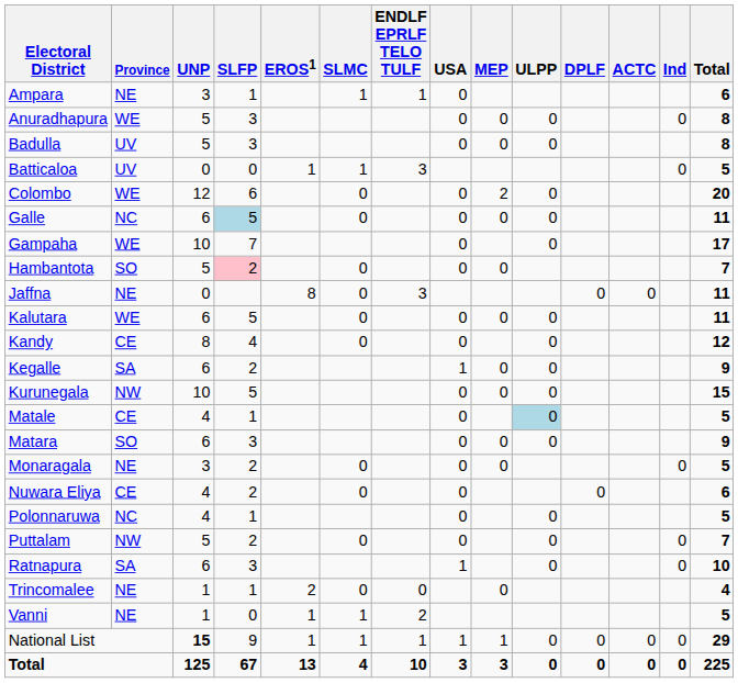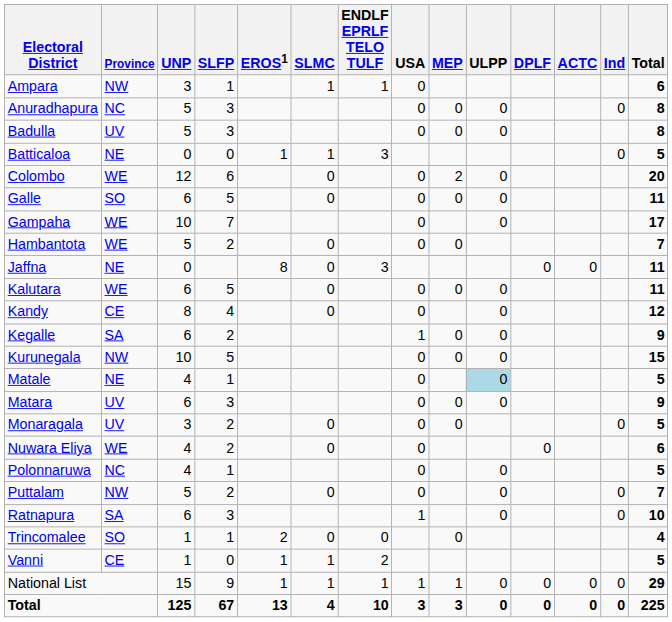 <table class="wikitable sortable" border="1" style="text-align:right;">
 <tr valign=bottom>
 <th><a href='#'>Electoral<br>District</a><br></th>
 <th><small><a href='#'>Province</a><br></small></th>
 <th><a href='#'>UNP</a><br></th>
 <th><a href='#'>SLFP</a><br></th>
 <th><a href='#'>EROS</a><sup>1</sup><br></th>
 <th><a href='#'>SLMC</a><br></th>
 <th>ENDLF<br><a href='#'>EPRLF</a><br><a href='#'>TELO</a><br><a href='#'>TULF</a><br></th>
 <th>USA<br></th>
 <th><a href='#'>MEP</a><br></th>
 <th>ULPP<br></th>
 <th><a href='#'>DPLF</a><br></th>
 <th><a href='#'>ACTC</a><br></th>
 <th><a href='#'>Ind</a><br></th>
 <th>Total<br></th>
 </tr>
 <tr>
 <td align=left><a href='#'>Ampara</a></td>
-<td align=left><a href='#'>NE</a></td>
+<td align=left><a href='#'>NW</a></td>
 <td>3</td>
 <td>1</td>
 <td></td>
 <td>1</td>
 <td>1</td>
 <td>0</td>
 <td></td>
 <td></td>
 <td></td>
 <td></td>
 <td></td>
 <td><strong>6</strong></td>
 </tr>
 <tr>
 <td align=left><a href='#'>Anuradhapura</a></td>
-<td align=left><a href='#'>WE</a></td>
+<td align=left><a href='#'>NC</a></td>
 <td>5</td>
 <td>3</td>
 <td></td>
 <td></td>
 <td></td>
 <td>0</td>
 <td>0</td>
 <td>0</td>
 <td></td>
 <td></td>
 <td>0</td>
 <td><strong>8</strong></td>
 </tr>
 <tr>
 <td align=left><a href='#'>Badulla</a></td>
 <td align=left><a href='#'>UV</a></td>
 <td>5</td>
 <td>3</td>
 <td></td>
 <td></td>
 <td></td>
 <td>0</td>
 <td>0</td>
 <td>0</td>
 <td></td>
 <td></td>
 <td></td>
 <td><strong>8</strong></td>
 </tr>
 <tr>
 <td align=left><a href='#'>Batticaloa</a></td>
-<td align=left><a href='#'>UV</a></td>
+<td align=left><a href='#'>NE</a></td>
 <td>0</td>
 <td>0</td>
 <td>1</td>
 <td>1</td>
 <td>3</td>
 <td></td>
 <td></td>
 <td></td>
 <td></td>
 <td></td>
 <td>0</td>
 <td><strong>5</strong></td>
 </tr>
 <tr>
 <td align=left><a href='#'>Colombo</a></td>
 <td align=left><a href='#'>WE</a></td>
 <td>12</td>
 <td>6</td>
 <td></td>
 <td>0</td>
 <td></td>
 <td>0</td>
 <td>2</td>
 <td>0</td>
 <td></td>
 <td></td>
 <td></td>
 <td><strong>20</strong></td>
 </tr>
 <tr>
 <td align=left><a href='#'>Galle</a></td>
-<td align=left><a href='#'>NC</a></td>
+<td align=left><a href='#'>SO</a></td>
 <td>6</td>
-<td style="background: lightblue;">5</td>
+<td>5</td>
 <td></td>
 <td>0</td>
 <td></td>
 <td>0</td>
 <td>0</td>
 <td>0</td>
 <td></td>
 <td></td>
 <td></td>
 <td><strong>11</strong></td>
 </tr>
 <tr>
 <td align=left><a href='#'>Gampaha</a></td>
 <td align=left><a href='#'>WE</a></td>
 <td>10</td>
 <td>7</td>
 <td></td>
 <td></td>
 <td></td>
 <td>0</td>
 <td></td>
 <td>0</td>
 <td></td>
 <td></td>
 <td></td>
 <td><strong>17</strong></td>
 </tr>
 <tr>
 <td align=left><a href='#'>Hambantota</a></td>
-<td align=left><a href='#'>SO</a></td>
+<td align=left><a href='#'>WE</a></td>
 <td>5</td>
-<td style="background: pink;">2</td>
+<td>2</td>
 <td></td>
 <td>0</td>
 <td></td>
 <td>0</td>
 <td>0</td>
 <td></td>
 <td></td>
 <td></td>
 <td></td>
 <td><strong>7</strong></td>
 </tr>
 <tr>
 <td align=left><a href='#'>Jaffna</a></td>
 <td align=left><a href='#'>NE</a></td>
 <td>0</td>
 <td></td>
 <td>8</td>
 <td>0</td>
 <td>3</td>
 <td></td>
 <td></td>
 <td></td>
 <td>0</td>
 <td>0</td>
 <td></td>
 <td><strong>11</strong></td>
 </tr>
 <tr>
 <td align=left><a href='#'>Kalutara</a></td>
 <td align=left><a href='#'>WE</a></td>
 <td>6</td>
 <td>5</td>
 <td></td>
 <td>0</td>
 <td></td>
 <td>0</td>
 <td>0</td>
 <td>0</td>
 <td></td>
 <td></td>
 <td></td>
 <td><strong>11</strong></td>
 </tr>
 <tr>
 <td align=left><a href='#'>Kandy</a></td>
 <td align=left><a href='#'>CE</a></td>
 <td>8</td>
 <td>4</td>
 <td></td>
 <td>0</td>
 <td></td>
 <td>0</td>
 <td></td>
 <td>0</td>
 <td></td>
 <td></td>
 <td></td>
 <td><strong>12</strong></td>
 </tr>
 <tr>
 <td align=left><a href='#'>Kegalle</a></td>
 <td align=left><a href='#'>SA</a></td>
 <td>6</td>
 <td>2</td>
 <td></td>
 <td></td>
 <td></td>
 <td>1</td>
 <td>0</td>
 <td>0</td>
 <td></td>
 <td></td>
 <td></td>
 <td><strong>9</strong></td>
 </tr>
 <tr>
 <td align=left><a href='#'>Kurunegala</a></td>
 <td align=left><a href='#'>NW</a></td>
 <td>10</td>
 <td>5</td>
 <td></td>
 <td></td>
 <td></td>
 <td>0</td>
 <td>0</td>
 <td>0</td>
 <td></td>
 <td></td>
 <td></td>
 <td><strong>15</strong></td>
 </tr>
 <tr>
 <td align=left><a href='#'>Matale</a></td>
-<td align=left><a href='#'>CE</a></td>
+<td align=left><a href='#'>NE</a></td>
 <td>4</td>
 <td>1</td>
 <td></td>
 <td></td>
 <td></td>
 <td>0</td>
 <td></td>
 <td style="background: lightblue;">0</td>
 <td></td>
 <td></td>
 <td></td>
 <td><strong>5</strong></td>
 </tr>
 <tr>
 <td align=left><a href='#'>Matara</a></td>
-<td align=left><a href='#'>SO</a></td>
+<td align=left><a href='#'>UV</a></td>
 <td>6</td>
 <td>3</td>
 <td></td>
 <td></td>
 <td></td>
 <td>0</td>
 <td>0</td>
 <td>0</td>
 <td></td>
 <td></td>
 <td></td>
 <td><strong>9</strong></td>
 </tr>
 <tr>
 <td align=left><a href='#'>Monaragala</a></td>
-<td align=left><a href='#'>NE</a></td>
+<td align=left><a href='#'>UV</a></td>
 <td>3</td>
 <td>2</td>
 <td></td>
 <td>0</td>
 <td></td>
 <td>0</td>
 <td>0</td>
 <td></td>
 <td></td>
 <td></td>
 <td>0</td>
 <td><strong>5</strong></td>
 </tr>
 <tr>
 <td align=left><a href='#'>Nuwara Eliya</a></td>
-<td align=left><a href='#'>CE</a></td>
+<td align=left><a href='#'>WE</a></td>
 <td>4</td>
 <td>2</td>
 <td></td>
 <td>0</td>
 <td></td>
 <td>0</td>
 <td></td>
 <td></td>
 <td>0</td>
 <td></td>
 <td></td>
 <td><strong>6</strong></td>
 </tr>
 <tr>
 <td align=left><a href='#'>Polonnaruwa</a></td>
 <td align=left><a href='#'>NC</a></td>
 <td>4</td>
 <td>1</td>
 <td></td>
 <td></td>
 <td></td>
 <td>0</td>
 <td></td>
 <td>0</td>
 <td></td>
 <td></td>
 <td></td>
 <td><strong>5</strong></td>
 </tr>
 <tr>
 <td align=left><a href='#'>Puttalam</a></td>
 <td align=left><a href='#'>NW</a></td>
 <td>5</td>
 <td>2</td>
 <td></td>
 <td>0</td>
 <td></td>
 <td>0</td>
 <td></td>
 <td>0</td>
 <td></td>
 <td></td>
 <td>0</td>
 <td><strong>7</strong></td>
 </tr>
 <tr>
 <td align=left><a href='#'>Ratnapura</a></td>
 <td align=left><a href='#'>SA</a></td>
 <td>6</td>
 <td>3</td>
 <td></td>
 <td></td>
 <td></td>
 <td>1</td>
 <td></td>
 <td>0</td>
 <td></td>
 <td></td>
 <td>0</td>
 <td><strong>10</strong></td>
 </tr>
 <tr>
 <td align=left><a href='#'>Trincomalee</a></td>
-<td align=left><a href='#'>NE</a></td>
+<td align=left><a href='#'>SO</a></td>
 <td>1</td>
 <td>1</td>
 <td>2</td>
 <td>0</td>
 <td>0</td>
 <td></td>
 <td>0</td>
 <td></td>
 <td></td>
 <td></td>
 <td></td>
 <td><strong>4</strong></td>
 </tr>
 <tr>
 <td align=left><a href='#'>Vanni</a></td>
-<td align=left><a href='#'>NE</a></td>
+<td align=left><a href='#'>CE</a></td>
 <td>1</td>
 <td>0</td>
 <td>1</td>
 <td>1</td>
 <td>2</td>
 <td></td>
 <td></td>
 <td></td>
 <td></td>
 <td></td>
 <td></td>
 <td><strong>5</strong></td>
 </tr>
 <tr>
 <td align=left colspan=2>National List</td>
-<td><strong>15</strong></td>
+<td>15</td>
 <td>9</td>
 <td>1</td>
 <td>1</td>
 <td>1</td>
 <td>1</td>
 <td>1</td>
 <td>0</td>
 <td>0</td>
 <td>0</td>
 <td>0</td>
 <td><strong>29</strong></td>
 </tr>
 <tr class="sortbottom">
 <td align=left colspan=2><strong>Total</strong></td>
 <td><strong>125</strong></td>
 <td><strong>67</strong></td>
 <td><strong>13</strong></td>
 <td><strong>4</strong></td>
 <td><strong>10</strong></td>
 <td><strong>3</strong></td>
 <td><strong>3</strong></td>
 <td><strong>0</strong></td>
 <td><strong>0</strong></td>
 <td><strong>0</strong></td>
 <td><strong>0</strong></td>
 <td><strong>225</strong></td>
 </tr>
 </table>
